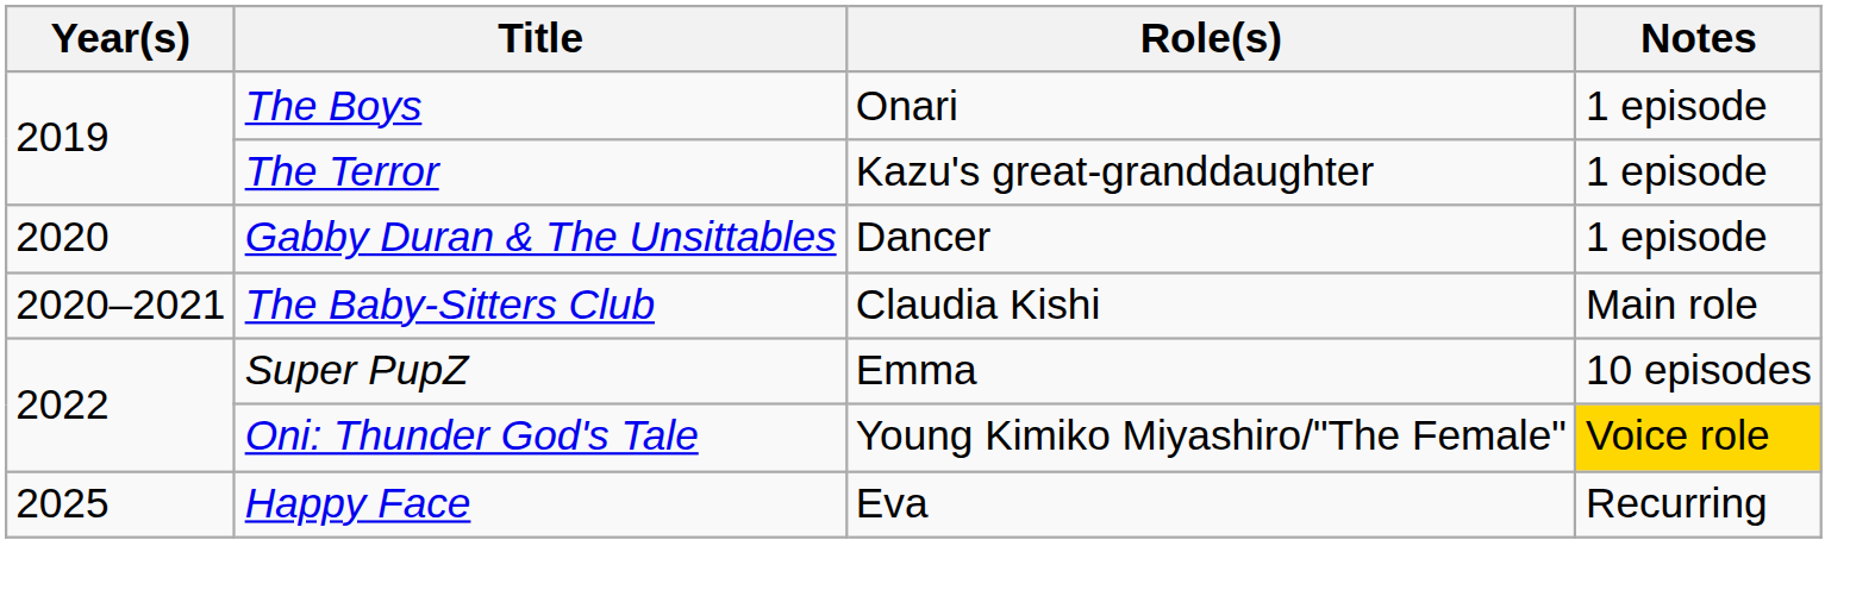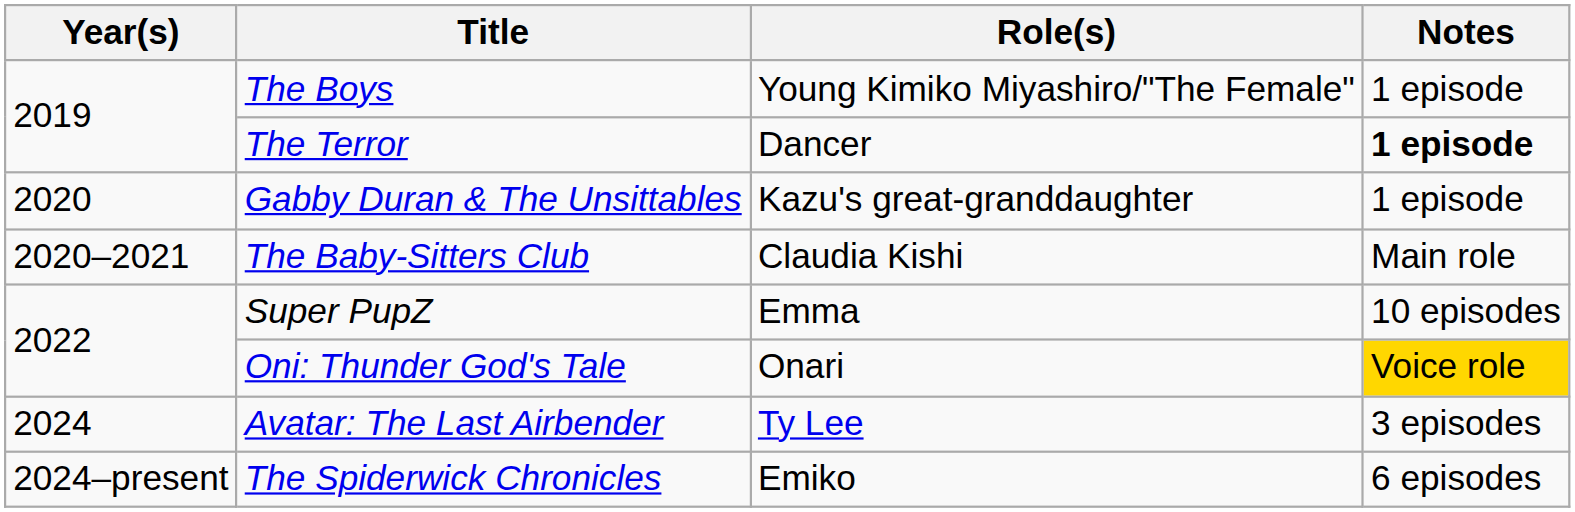 <table class="wikitable">
 <tr>
 <th>Year(s)</th>
 <th>Title</th>
 <th>Role(s)</th>
 <th>Notes</th>
 </tr>
 <tr>
 <td rowspan="2">2019</td>
 <td><em><a href='#'>The Boys</a></em></td>
-<td>Onari</td>
+<td>Young Kimiko Miyashiro/"The Female"</td>
 <td>1 episode</td>
 </tr>
 <tr>
 <td><em><a href='#'>The Terror</a></em></td>
-<td>Kazu's great-granddaughter</td>
-<td>1 episode</td>
+<td>Dancer</td>
+<td><strong>1 episode</strong></td>
 </tr>
 <tr>
 <td>2020</td>
 <td><em><a href='#'>Gabby Duran & The Unsittables</a></em></td>
-<td>Dancer</td>
+<td>Kazu's great-granddaughter</td>
 <td>1 episode</td>
 </tr>
 <tr>
 <td>2020–2021</td>
 <td><em><a href='#'>The Baby-Sitters Club</a></em></td>
 <td>Claudia Kishi</td>
 <td>Main role</td>
 </tr>
 <tr>
 <td rowspan="2">2022</td>
 <td><em>Super PupZ</em></td>
 <td>Emma</td>
 <td>10 episodes</td>
 </tr>
 <tr>
 <td><em><a href='#'>Oni: Thunder God's Tale</a></em></td>
-<td>Young Kimiko Miyashiro/"The Female"</td>
+<td>Onari</td>
 <td style="background: gold;">Voice role</td>
 </tr>
 <tr>
-<td>2025</td>
-<td><em><a href='#'>Happy Face</a></em></td>
-<td>Eva</td>
-<td>Recurring</td>
+<td>2024</td>
+<td><em><a href='#'>Avatar: The Last Airbender</a></em></td>
+<td><a href='#'>Ty Lee</a></td>
+<td>3 episodes</td>
+</tr>
+<tr>
+<td>2024–present</td>
+<td><em><a href='#'>The Spiderwick Chronicles</a></em></td>
+<td>Emiko</td>
+<td>6 episodes</td>
 </tr>
 </table>
